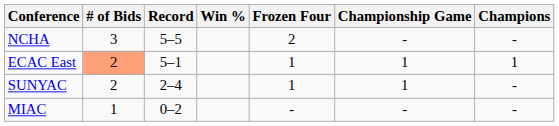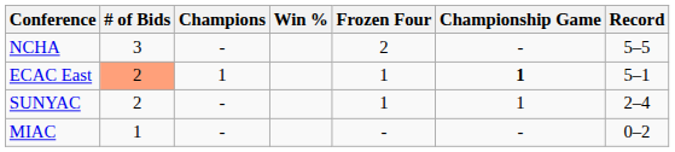 <table class="wikitable sortable">
 <tr>
 <th>Conference</th>
 <th># of Bids</th>
-<th>Record</th>
+<th>Champions</th>
 <th>Win %</th>
 <th>Frozen Four</th>
 <th>Championship Game</th>
-<th>Champions</th>
+<th>Record</th>
 </tr>
 <tr align="center">
 <td align="left"><a href='#'>NCHA</a></td>
 <td>3</td>
-<td>5–5</td>
+<td>-</td>
 <td></td>
 <td>2</td>
 <td>-</td>
-<td>-</td>
+<td>5–5</td>
 </tr>
 <tr align="center">
 <td align="left"><a href='#'>ECAC East</a></td>
 <td style="background: lightsalmon;">2</td>
-<td>5–1</td>
+<td>1</td>
 <td></td>
 <td>1</td>
-<td>1</td>
-<td>1</td>
+<td><strong>1</strong></td>
+<td>5–1</td>
 </tr>
 <tr align="center">
 <td align="left"><a href='#'>SUNYAC</a></td>
 <td>2</td>
-<td>2–4</td>
+<td>-</td>
 <td></td>
 <td>1</td>
 <td>1</td>
-<td>-</td>
+<td>2–4</td>
 </tr>
 <tr align="center">
 <td align="left"><a href='#'>MIAC</a></td>
 <td>1</td>
-<td>0–2</td>
+<td>-</td>
 <td></td>
 <td>-</td>
 <td>-</td>
-<td>-</td>
+<td>0–2</td>
 </tr>
 </table>
